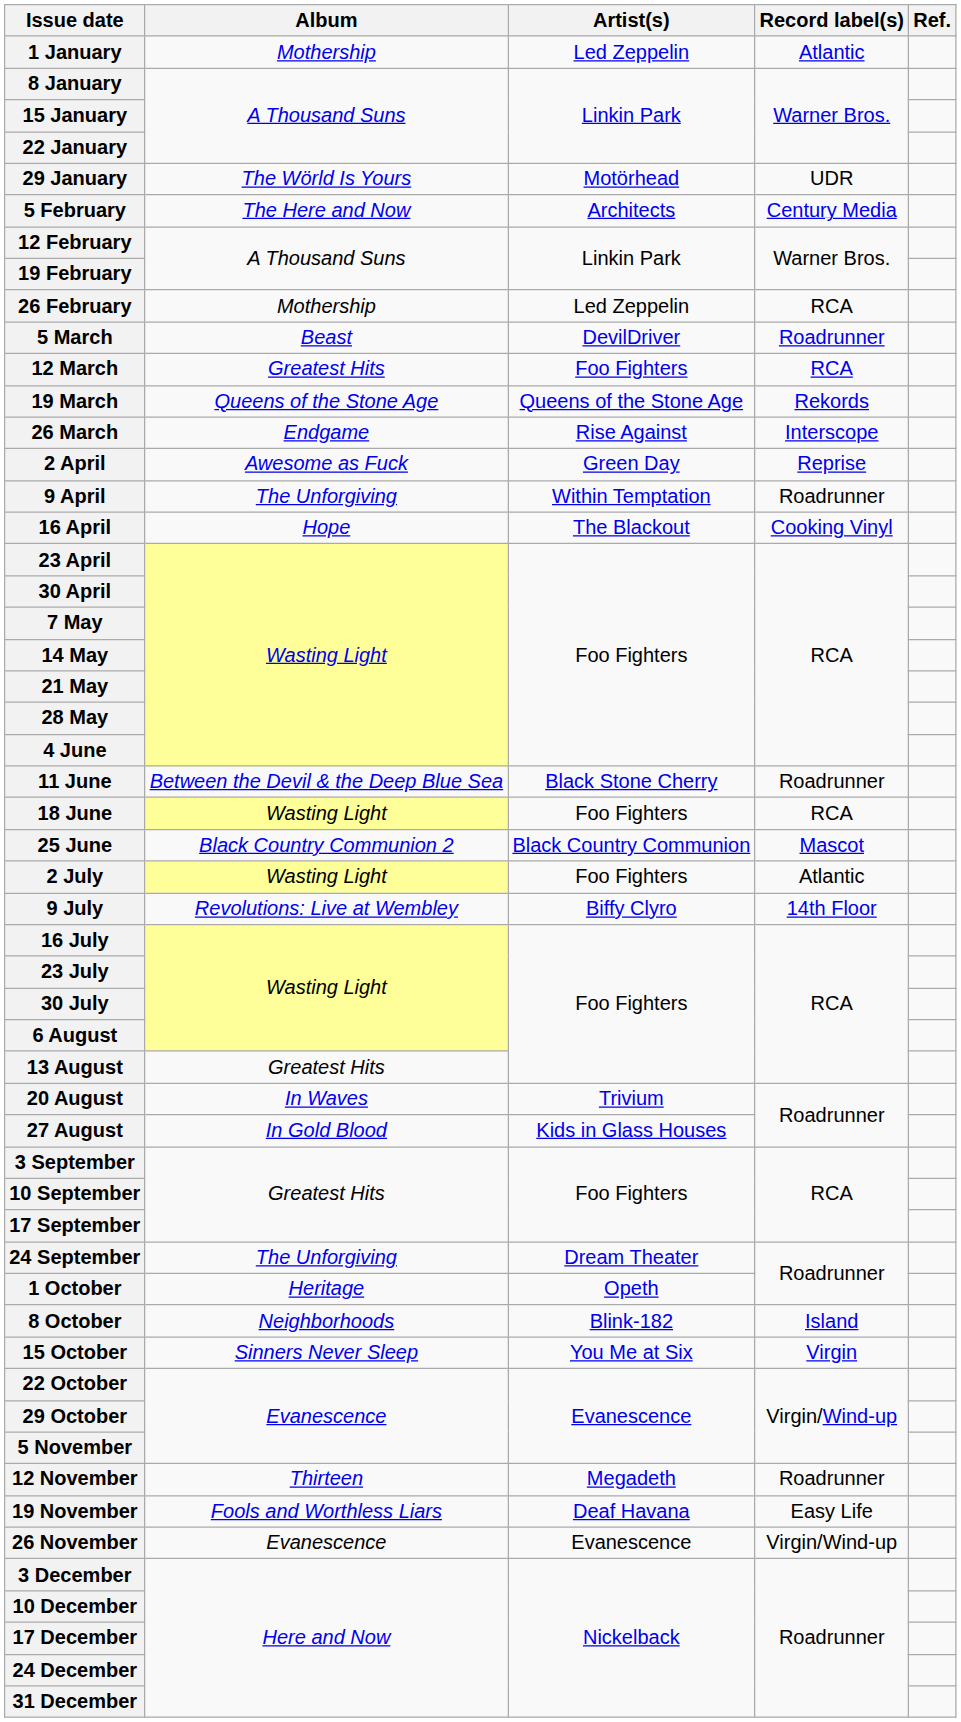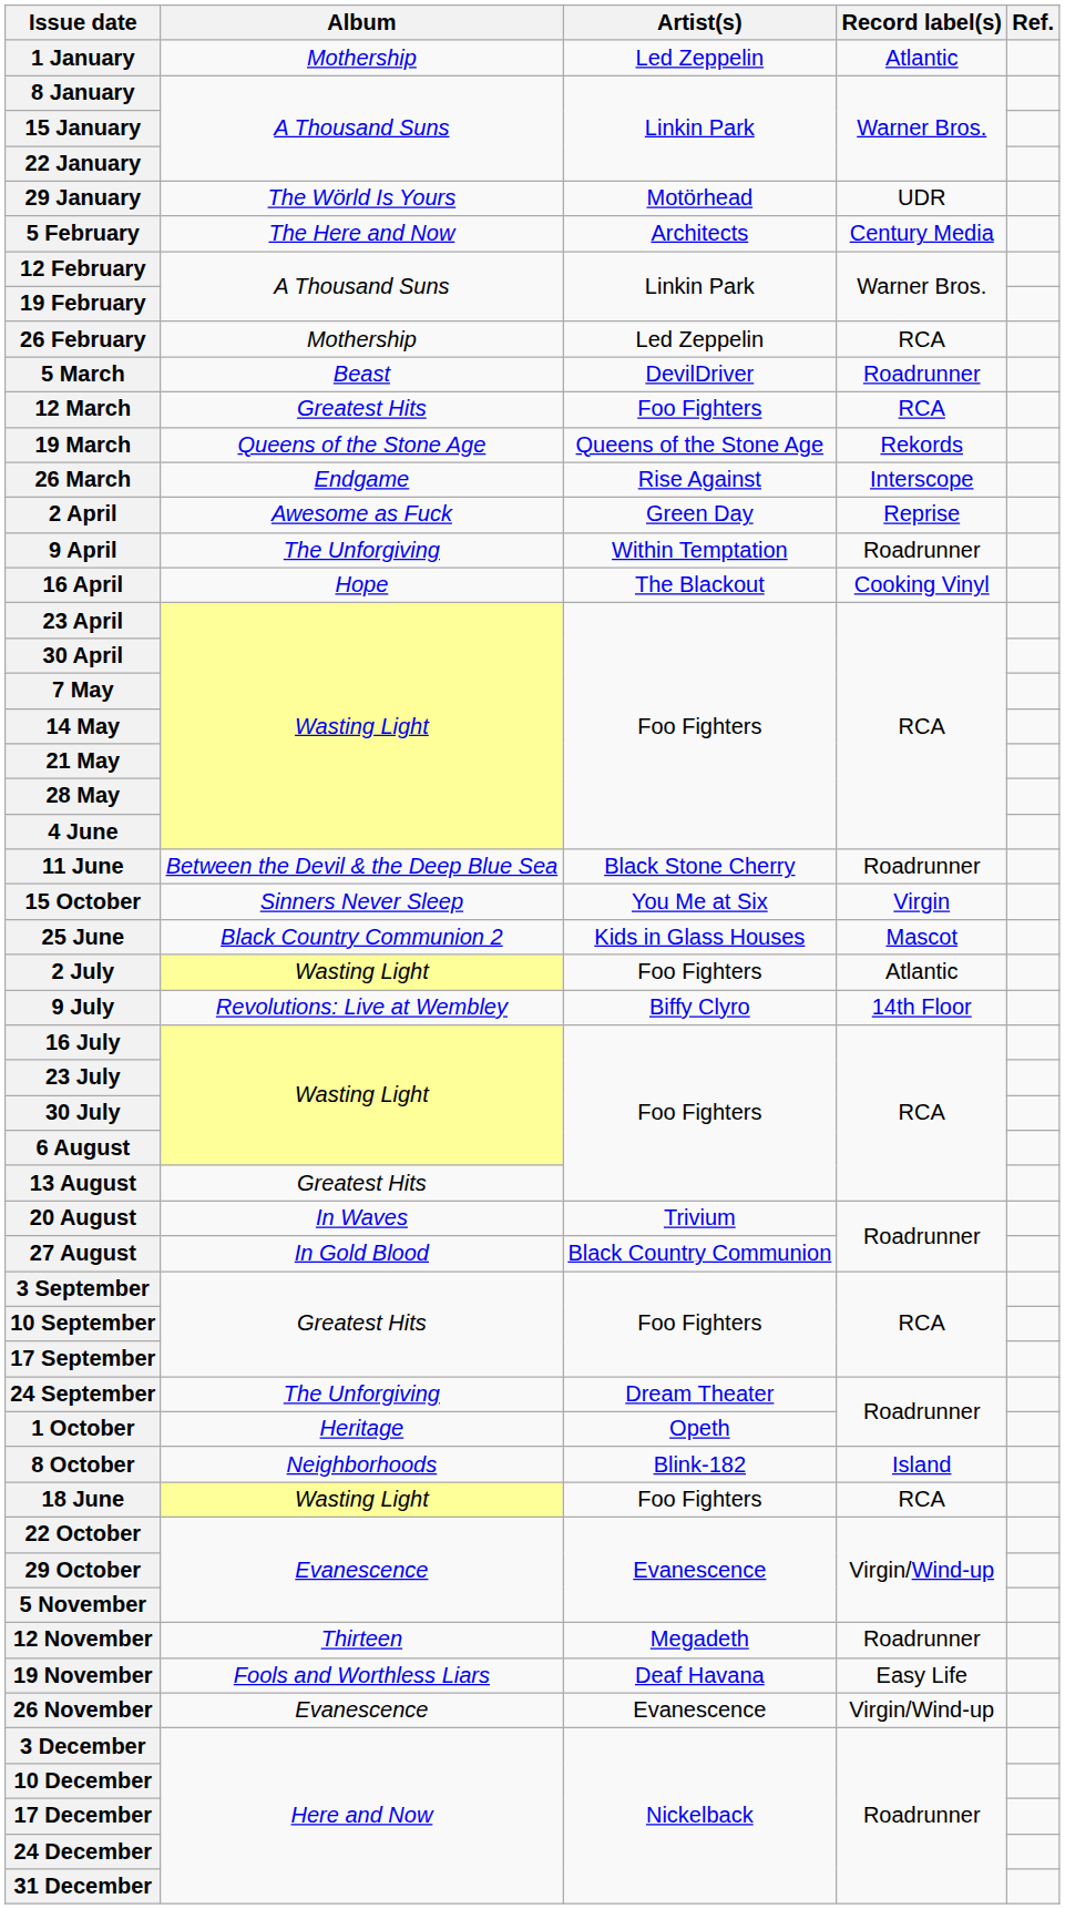 <table class="wikitable plainrowheaders" style="text-align:center">
 <tr>
 <th scope="col">Issue date</th>
 <th scope="col">Album</th>
 <th scope="col">Artist(s)</th>
 <th scope="col">Record label(s)</th>
 <th scope="col">Ref.</th>
 </tr>
 <tr>
 <th scope="row">1 January</th>
 <td><em><a href='#'>Mothership</a></em></td>
 <td><a href='#'>Led Zeppelin</a></td>
 <td><a href='#'>Atlantic</a></td>
 <td></td>
 </tr>
 <tr>
 <th scope="row">8 January</th>
 <td rowspan="3"><em><a href='#'>A Thousand Suns</a></em></td>
 <td rowspan="3"><a href='#'>Linkin Park</a></td>
 <td rowspan="3"><a href='#'>Warner Bros.</a></td>
 <td></td>
 </tr>
 <tr>
 <th scope="row">15 January</th>
 <td></td>
 </tr>
 <tr>
 <th scope="row">22 January</th>
 <td></td>
 </tr>
 <tr>
 <th scope="row">29 January</th>
 <td><em><a href='#'>The Wörld Is Yours</a></em></td>
 <td><a href='#'>Motörhead</a></td>
 <td>UDR</td>
 <td></td>
 </tr>
 <tr>
 <th scope="row">5 February</th>
 <td><em><a href='#'>The Here and Now</a></em></td>
 <td><a href='#'>Architects</a></td>
 <td><a href='#'>Century Media</a></td>
 <td></td>
 </tr>
 <tr>
 <th scope="row">12 February</th>
 <td rowspan="2"><em>A Thousand Suns</em></td>
 <td rowspan="2">Linkin Park</td>
 <td rowspan="2">Warner Bros.</td>
 <td></td>
 </tr>
 <tr>
 <th scope="row">19 February</th>
 <td></td>
 </tr>
 <tr>
 <th scope="row">26 February</th>
 <td><em>Mothership</em></td>
 <td>Led Zeppelin</td>
 <td>RCA</td>
 <td></td>
 </tr>
 <tr>
 <th scope="row">5 March</th>
 <td><em><a href='#'>Beast</a></em></td>
 <td><a href='#'>DevilDriver</a></td>
 <td><a href='#'>Roadrunner</a></td>
 <td></td>
 </tr>
 <tr>
 <th scope="row">12 March</th>
 <td><em><a href='#'>Greatest Hits</a></em></td>
 <td><a href='#'>Foo Fighters</a></td>
 <td><a href='#'>RCA</a></td>
 <td></td>
 </tr>
 <tr>
 <th scope="row">19 March</th>
 <td><em><a href='#'>Queens of the Stone Age</a></em></td>
 <td><a href='#'>Queens of the Stone Age</a></td>
 <td><a href='#'>Rekords</a></td>
 <td></td>
 </tr>
 <tr>
 <th scope="row">26 March</th>
 <td><em><a href='#'>Endgame</a></em></td>
 <td><a href='#'>Rise Against</a></td>
 <td><a href='#'>Interscope</a></td>
 <td></td>
 </tr>
 <tr>
 <th scope="row">2 April</th>
 <td><em><a href='#'>Awesome as Fuck</a></em></td>
 <td><a href='#'>Green Day</a></td>
 <td><a href='#'>Reprise</a></td>
 <td></td>
 </tr>
 <tr>
 <th scope="row">9 April</th>
 <td><em><a href='#'>The Unforgiving</a></em></td>
 <td><a href='#'>Within Temptation</a></td>
 <td>Roadrunner</td>
 <td></td>
 </tr>
 <tr>
 <th scope="row">16 April</th>
 <td><em><a href='#'>Hope</a></em></td>
 <td><a href='#'>The Blackout</a></td>
 <td><a href='#'>Cooking Vinyl</a></td>
 <td></td>
 </tr>
 <tr>
 <th scope="row">23 April</th>
 <td rowspan="7" style="background-color:#FFFF99"><em><a href='#'>Wasting Light</a></em> </td>
 <td rowspan="7">Foo Fighters</td>
 <td rowspan="7">RCA</td>
 <td></td>
 </tr>
 <tr>
 <th scope="row">30 April</th>
 <td></td>
 </tr>
 <tr>
 <th scope="row">7 May</th>
 <td></td>
 </tr>
 <tr>
 <th scope="row">14 May</th>
 <td></td>
 </tr>
 <tr>
 <th scope="row">21 May</th>
 <td></td>
 </tr>
 <tr>
 <th scope="row">28 May</th>
 <td></td>
 </tr>
 <tr>
 <th scope="row">4 June</th>
 <td></td>
 </tr>
 <tr>
 <th scope="row">11 June</th>
 <td><em><a href='#'>Between the Devil & the Deep Blue Sea</a></em></td>
 <td><a href='#'>Black Stone Cherry</a></td>
 <td>Roadrunner</td>
 <td></td>
 </tr>
 <tr>
-<th scope="row">18 June</th>
-<td style="background-color:#FFFF99"><em>Wasting Light</em> </td>
-<td>Foo Fighters</td>
-<td>RCA</td>
+<th scope="row">15 October</th>
+<td><em><a href='#'>Sinners Never Sleep</a></em></td>
+<td><a href='#'>You Me at Six</a></td>
+<td><a href='#'>Virgin</a></td>
 <td></td>
 </tr>
 <tr>
 <th scope="row">25 June</th>
 <td><em><a href='#'>Black Country Communion 2</a></em></td>
-<td><a href='#'>Black Country Communion</a></td>
+<td><a href='#'>Kids in Glass Houses</a></td>
 <td><a href='#'>Mascot</a></td>
 <td></td>
 </tr>
 <tr>
 <th scope="row">2 July</th>
 <td style="background-color:#FFFF99"><em>Wasting Light</em> </td>
 <td>Foo Fighters</td>
 <td>Atlantic</td>
 <td></td>
 </tr>
 <tr>
 <th scope="row">9 July</th>
 <td><em><a href='#'>Revolutions: Live at Wembley</a></em></td>
 <td><a href='#'>Biffy Clyro</a></td>
 <td><a href='#'>14th Floor</a></td>
 <td></td>
 </tr>
 <tr>
 <th scope="row">16 July</th>
 <td rowspan="4" style="background-color:#FFFF99"><em>Wasting Light</em> </td>
 <td rowspan="5">Foo Fighters</td>
 <td rowspan="5">RCA</td>
 <td></td>
 </tr>
 <tr>
 <th scope="row">23 July</th>
 <td></td>
 </tr>
 <tr>
 <th scope="row">30 July</th>
 <td></td>
 </tr>
 <tr>
 <th scope="row">6 August</th>
 <td></td>
 </tr>
 <tr>
 <th scope="row">13 August</th>
 <td><em>Greatest Hits</em></td>
 <td></td>
 </tr>
 <tr>
 <th scope="row">20 August</th>
 <td><em><a href='#'>In Waves</a></em></td>
 <td><a href='#'>Trivium</a></td>
 <td rowspan="2">Roadrunner</td>
 <td></td>
 </tr>
 <tr>
 <th scope="row">27 August</th>
 <td><em><a href='#'>In Gold Blood</a></em></td>
-<td><a href='#'>Kids in Glass Houses</a></td>
+<td><a href='#'>Black Country Communion</a></td>
 <td></td>
 </tr>
 <tr>
 <th scope="row">3 September</th>
 <td rowspan="3"><em>Greatest Hits</em></td>
 <td rowspan="3">Foo Fighters</td>
 <td rowspan="3">RCA</td>
 <td></td>
 </tr>
 <tr>
 <th scope="row">10 September</th>
 <td></td>
 </tr>
 <tr>
 <th scope="row">17 September</th>
 <td></td>
 </tr>
 <tr>
 <th scope="row">24 September</th>
 <td><em><a href='#'>The Unforgiving</a></em></td>
 <td><a href='#'>Dream Theater</a></td>
 <td rowspan="2">Roadrunner</td>
 <td></td>
 </tr>
 <tr>
 <th scope="row">1 October</th>
 <td><em><a href='#'>Heritage</a></em></td>
 <td><a href='#'>Opeth</a></td>
 <td></td>
 </tr>
 <tr>
 <th scope="row">8 October</th>
 <td><em><a href='#'>Neighborhoods</a></em></td>
 <td><a href='#'>Blink-182</a></td>
 <td><a href='#'>Island</a></td>
 <td></td>
 </tr>
 <tr>
-<th scope="row">15 October</th>
-<td><em><a href='#'>Sinners Never Sleep</a></em></td>
-<td><a href='#'>You Me at Six</a></td>
-<td><a href='#'>Virgin</a></td>
+<th scope="row">18 June</th>
+<td style="background-color:#FFFF99"><em>Wasting Light</em> </td>
+<td>Foo Fighters</td>
+<td>RCA</td>
 <td></td>
 </tr>
 <tr>
 <th scope="row">22 October</th>
 <td rowspan="3"><em><a href='#'>Evanescence</a></em></td>
 <td rowspan="3"><a href='#'>Evanescence</a></td>
 <td rowspan="3">Virgin/<a href='#'>Wind-up</a></td>
 <td></td>
 </tr>
 <tr>
 <th scope="row">29 October</th>
 <td></td>
 </tr>
 <tr>
 <th scope="row">5 November</th>
 <td></td>
 </tr>
 <tr>
 <th scope="row">12 November</th>
 <td><em><a href='#'>Thirteen</a></em></td>
 <td><a href='#'>Megadeth</a></td>
 <td>Roadrunner</td>
 <td></td>
 </tr>
 <tr>
 <th scope="row">19 November</th>
 <td><em><a href='#'>Fools and Worthless Liars</a></em></td>
 <td><a href='#'>Deaf Havana</a></td>
 <td>Easy Life</td>
 <td></td>
 </tr>
 <tr>
 <th scope="row">26 November</th>
 <td><em>Evanescence</em></td>
 <td>Evanescence</td>
 <td>Virgin/Wind-up</td>
 <td></td>
 </tr>
 <tr>
 <th scope="row">3 December</th>
 <td rowspan="5"><em><a href='#'>Here and Now</a></em></td>
 <td rowspan="5"><a href='#'>Nickelback</a></td>
 <td rowspan="5">Roadrunner</td>
 <td></td>
 </tr>
 <tr>
 <th scope="row">10 December</th>
 <td></td>
 </tr>
 <tr>
 <th scope="row">17 December</th>
 <td></td>
 </tr>
 <tr>
 <th scope="row">24 December</th>
 <td></td>
 </tr>
 <tr>
 <th scope="row">31 December</th>
 <td></td>
 </tr>
 </table>
